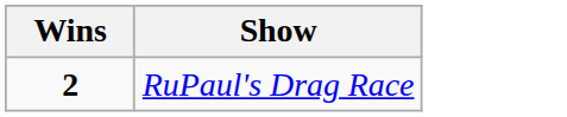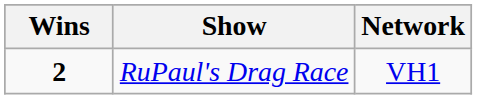 <table class="wikitable floatleft" rowspan="3" style="text-align:center;" background: #f6e39c;>
 <tr>
 <th scope="col" style="width:55px;">Wins</th>
 <th scope="col" style="text-align:center;">Show</th>
+<th scope="col" style="text-align:center;">Network</th>
 </tr>
 <tr>
 <td><strong>2</strong></td>
 <td><em><a href='#'>RuPaul's Drag Race</a></em></td>
+<td><a href='#'>VH1</a></td>
 </tr>
 </table>
